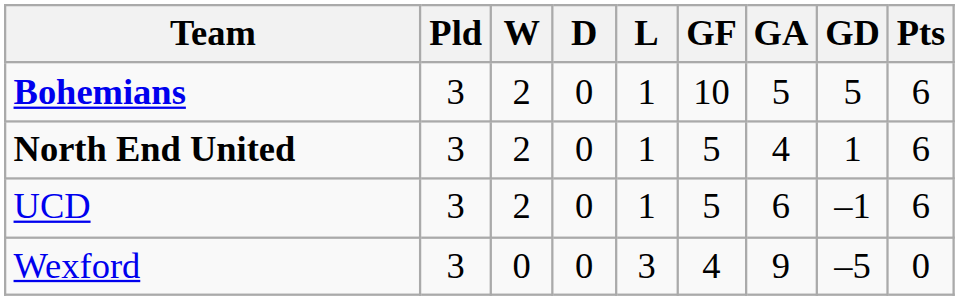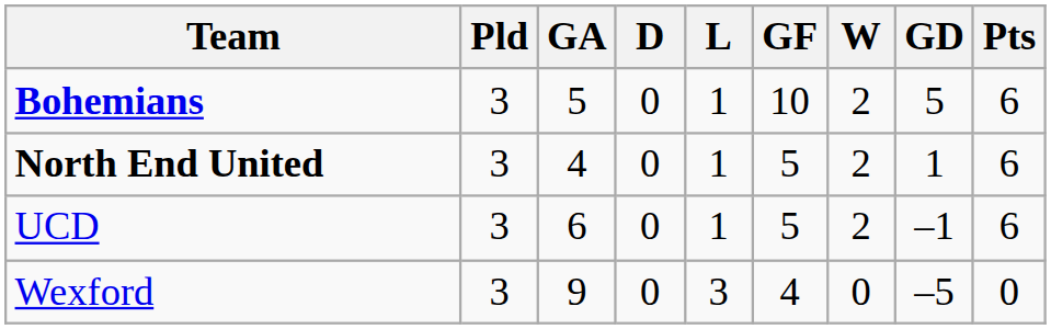 <table class="wikitable" style="text-align: center;">
 <tr>
 <th width="175">Team</th>
 <th width="20">Pld</th>
-<th width="20">W</th>
+<th width="20">GA</th>
 <th width="20">D</th>
 <th width="20">L</th>
 <th width="20">GF</th>
-<th width="20">GA</th>
+<th width="20">W</th>
 <th width="20">GD</th>
 <th width="20">Pts</th>
 </tr>
 <tr>
 <td style="text-align:left;"><strong><a href='#'>Bohemians</a></strong></td>
 <td>3</td>
-<td>2</td>
+<td>5</td>
 <td>0</td>
 <td>1</td>
 <td>10</td>
-<td>5</td>
+<td>2</td>
 <td>5</td>
 <td>6</td>
 </tr>
 <tr>
 <td style="text-align:left;"><strong>North End United</strong></td>
 <td>3</td>
-<td>2</td>
+<td>4</td>
 <td>0</td>
 <td>1</td>
 <td>5</td>
-<td>4</td>
+<td>2</td>
 <td>1</td>
 <td>6</td>
 </tr>
 <tr>
 <td style="text-align:left;"><a href='#'>UCD</a></td>
 <td>3</td>
-<td>2</td>
+<td>6</td>
 <td>0</td>
 <td>1</td>
 <td>5</td>
-<td>6</td>
+<td>2</td>
 <td>–1</td>
 <td>6</td>
 </tr>
 <tr>
 <td style="text-align:left;"><a href='#'>Wexford</a></td>
 <td>3</td>
-<td>0</td>
+<td>9</td>
 <td>0</td>
 <td>3</td>
 <td>4</td>
-<td>9</td>
+<td>0</td>
 <td>–5</td>
 <td>0</td>
 </tr>
 </table>
